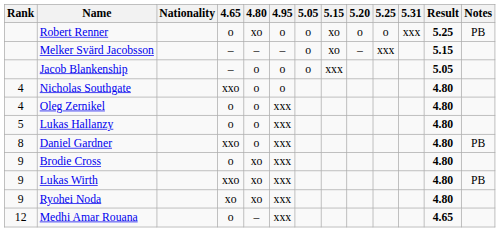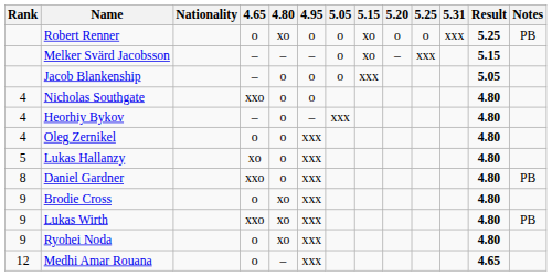 <table class="wikitable sortable" style="text-align:center">
 <tr>
 <th>Rank</th>
 <th>Name</th>
 <th>Nationality</th>
 <th>4.65</th>
 <th>4.80</th>
 <th>4.95</th>
 <th>5.05</th>
 <th>5.15</th>
 <th>5.20</th>
 <th>5.25</th>
 <th>5.31</th>
 <th>Result</th>
 <th>Notes</th>
 </tr>
 <tr>
 <td></td>
 <td align=left><a href='#'>Robert Renner</a></td>
 <td align=left></td>
 <td>o</td>
 <td>xo</td>
 <td>o</td>
 <td>o</td>
 <td>xo</td>
 <td>o</td>
 <td>o</td>
 <td>xxx</td>
 <td><strong>5.25</strong></td>
 <td>PB</td>
 </tr>
 <tr>
 <td></td>
 <td align=left><a href='#'>Melker Svärd Jacobsson</a></td>
 <td align=left></td>
 <td>–</td>
 <td>–</td>
 <td>–</td>
 <td>o</td>
 <td>xo</td>
 <td>–</td>
 <td>xxx</td>
 <td></td>
 <td><strong>5.15</strong></td>
 <td></td>
 </tr>
 <tr>
 <td></td>
 <td align=left><a href='#'>Jacob Blankenship</a></td>
 <td align=left></td>
 <td>–</td>
 <td>o</td>
 <td>o</td>
 <td>o</td>
 <td>xxx</td>
 <td></td>
 <td></td>
 <td></td>
 <td><strong>5.05</strong></td>
 <td></td>
 </tr>
 <tr>
 <td>4</td>
 <td align=left><a href='#'>Nicholas Southgate</a></td>
 <td align=left></td>
 <td>xxo</td>
 <td>o</td>
 <td>o</td>
 <td></td>
 <td></td>
 <td></td>
 <td></td>
 <td></td>
 <td><strong>4.80</strong></td>
 <td></td>
 </tr>
 <tr>
 <td>4</td>
+<td align=left><a href='#'>Heorhiy Bykov</a></td>
+<td align=left></td>
+<td>–</td>
+<td>o</td>
+<td>–</td>
+<td>xxx</td>
+<td></td>
+<td></td>
+<td></td>
+<td></td>
+<td><strong>4.80</strong></td>
+<td></td>
+</tr>
+<tr>
+<td>4</td>
 <td align=left><a href='#'>Oleg Zernikel</a></td>
 <td align=left></td>
 <td>o</td>
 <td>o</td>
 <td>xxx</td>
 <td></td>
 <td></td>
 <td></td>
 <td></td>
 <td></td>
 <td><strong>4.80</strong></td>
 <td></td>
 </tr>
 <tr>
 <td>5</td>
 <td align=left><a href='#'>Lukas Hallanzy</a></td>
 <td align=left></td>
-<td>o</td>
+<td>xo</td>
 <td>o</td>
 <td>xxx</td>
 <td></td>
 <td></td>
 <td></td>
 <td></td>
 <td></td>
 <td><strong>4.80</strong></td>
 <td></td>
 </tr>
 <tr>
 <td>8</td>
 <td align=left><a href='#'>Daniel Gardner</a></td>
 <td align=left></td>
 <td>xxo</td>
 <td>o</td>
 <td>xxx</td>
 <td></td>
 <td></td>
 <td></td>
 <td></td>
 <td></td>
 <td><strong>4.80</strong></td>
 <td>PB</td>
 </tr>
 <tr>
 <td>9</td>
 <td align=left><a href='#'>Brodie Cross</a></td>
 <td align=left></td>
 <td>o</td>
 <td>xo</td>
 <td>xxx</td>
 <td></td>
 <td></td>
 <td></td>
 <td></td>
 <td></td>
 <td><strong>4.80</strong></td>
 <td></td>
 </tr>
 <tr>
 <td>9</td>
 <td align=left><a href='#'>Lukas Wirth</a></td>
 <td align=left></td>
 <td>xxo</td>
 <td>xo</td>
 <td>xxx</td>
 <td></td>
 <td></td>
 <td></td>
 <td></td>
 <td></td>
 <td><strong>4.80</strong></td>
 <td>PB</td>
 </tr>
 <tr>
 <td>9</td>
 <td align=left><a href='#'>Ryohei Noda</a></td>
 <td align=left></td>
-<td>xo</td>
+<td>o</td>
 <td>xo</td>
 <td>xxx</td>
 <td></td>
 <td></td>
 <td></td>
 <td></td>
 <td></td>
 <td><strong>4.80</strong></td>
 <td></td>
 </tr>
 <tr>
 <td>12</td>
 <td align=left><a href='#'>Medhi Amar Rouana</a></td>
 <td align=left></td>
 <td>o</td>
 <td>–</td>
 <td>xxx</td>
 <td></td>
 <td></td>
 <td></td>
 <td></td>
 <td></td>
 <td><strong>4.65</strong></td>
 <td></td>
 </tr>
 </table>
